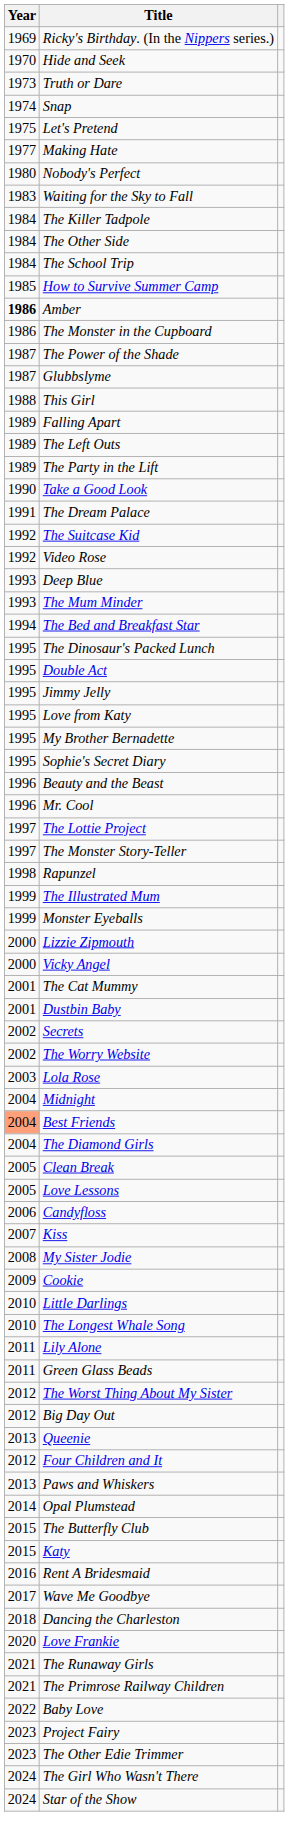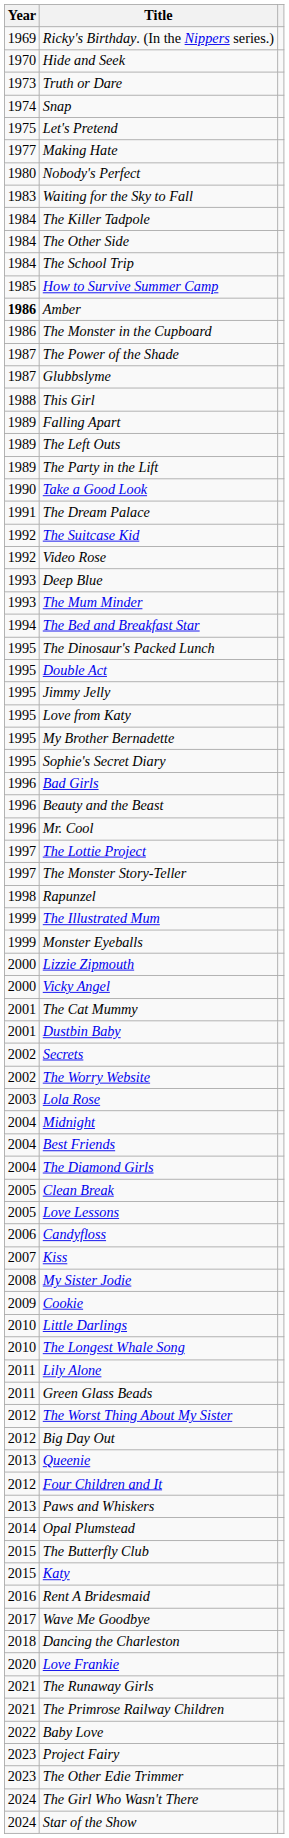 <table class="wikitable">
 <tr>
 <th>Year</th>
 <th>Title</th>
 <th></th>
 </tr>
 <tr>
 <td>1969</td>
 <td><em>Ricky's Birthday</em>. (In the <em><a href='#'>Nippers</a></em> series.)</td>
 <td align="center"></td>
 </tr>
 <tr>
 <td>1970</td>
 <td><em>Hide and Seek</em></td>
 <td align="center"></td>
 </tr>
 <tr>
 <td>1973</td>
 <td><em>Truth or Dare</em></td>
 <td align="center"></td>
 </tr>
 <tr>
 <td>1974</td>
 <td><em>Snap</em></td>
 <td align="center"></td>
 </tr>
 <tr>
 <td>1975</td>
 <td><em>Let's Pretend</em></td>
 <td align="center"></td>
 </tr>
 <tr>
 <td>1977</td>
 <td><em>Making Hate</em></td>
 <td align="center"></td>
 </tr>
 <tr>
 <td>1980</td>
 <td><em>Nobody's Perfect</em></td>
 <td align="center"></td>
 </tr>
 <tr>
 <td>1983</td>
 <td><em>Waiting for the Sky to Fall</em></td>
 <td align="center"></td>
 </tr>
 <tr>
 <td>1984</td>
 <td><em>The Killer Tadpole</em></td>
 <td align="center"></td>
 </tr>
 <tr>
 <td>1984</td>
 <td><em>The Other Side</em></td>
 <td align="center"></td>
 </tr>
 <tr>
 <td>1984</td>
 <td><em>The School Trip</em></td>
 <td align="center"></td>
 </tr>
 <tr>
 <td>1985</td>
 <td><em><a href='#'>How to Survive Summer Camp</a></em></td>
 <td align="center"></td>
 </tr>
 <tr>
 <td><strong>1986</strong></td>
 <td><em>Amber</em></td>
 <td align="center"></td>
 </tr>
 <tr>
 <td>1986</td>
 <td><em>The Monster in the Cupboard</em></td>
 <td align="center"></td>
 </tr>
 <tr>
 <td>1987</td>
 <td><em>The Power of the Shade</em></td>
 <td align="center"></td>
 </tr>
 <tr>
 <td>1987</td>
 <td><em>Glubbslyme</em></td>
 <td align="center"></td>
 </tr>
 <tr>
 <td>1988</td>
 <td><em>This Girl</em></td>
 <td align="center"></td>
 </tr>
 <tr>
 <td>1989</td>
 <td><em>Falling Apart</em></td>
 <td align="center"></td>
 </tr>
 <tr>
 <td>1989</td>
 <td><em>The Left Outs</em></td>
 <td align="center"></td>
 </tr>
 <tr>
 <td>1989</td>
 <td><em>The Party in the Lift</em></td>
 <td align="center"></td>
 </tr>
 <tr>
 <td>1990</td>
 <td><em><a href='#'>Take a Good Look</a></em></td>
 <td align="center"></td>
 </tr>
 <tr>
 <td>1991</td>
 <td><em>The Dream Palace</em></td>
 <td align="center"></td>
 </tr>
 <tr>
 <td>1992</td>
 <td><em><a href='#'>The Suitcase Kid</a></em></td>
 <td align="center"></td>
 </tr>
 <tr>
 <td>1992</td>
 <td><em>Video Rose</em></td>
 <td align="center"></td>
 </tr>
 <tr>
 <td>1993</td>
 <td><em>Deep Blue</em></td>
 <td align="center"></td>
 </tr>
 <tr>
 <td>1993</td>
 <td><em><a href='#'>The Mum Minder</a></em></td>
 <td align="center"></td>
 </tr>
 <tr>
 <td>1994</td>
 <td><em><a href='#'>The Bed and Breakfast Star</a></em></td>
 <td align="center"></td>
 </tr>
 <tr>
 <td>1995</td>
 <td><em>The Dinosaur's Packed Lunch</em></td>
 <td align="center"></td>
 </tr>
 <tr>
 <td>1995</td>
 <td><em><a href='#'>Double Act</a></em></td>
 <td align="center"></td>
 </tr>
 <tr>
 <td>1995</td>
 <td><em>Jimmy Jelly</em></td>
 <td align="center"></td>
 </tr>
 <tr>
 <td>1995</td>
 <td><em>Love from Katy</em></td>
 <td align="center"></td>
 </tr>
 <tr>
 <td>1995</td>
 <td><em>My Brother Bernadette</em></td>
 <td align="center"></td>
 </tr>
 <tr>
 <td>1995</td>
 <td><em>Sophie's Secret Diary</em></td>
 <td align="center"></td>
 </tr>
 <tr>
 <td>1996</td>
+<td><em><a href='#'>Bad Girls</a></em></td>
+<td align="center"></td>
+</tr>
+<tr>
+<td>1996</td>
 <td><em>Beauty and the Beast</em></td>
 <td align="center"></td>
 </tr>
 <tr>
 <td>1996</td>
 <td><em>Mr. Cool</em></td>
 <td align="center"></td>
 </tr>
 <tr>
 <td>1997</td>
 <td><em><a href='#'>The Lottie Project</a></em></td>
 <td align="center"></td>
 </tr>
 <tr>
 <td>1997</td>
 <td><em>The Monster Story-Teller</em></td>
 <td align="center"></td>
 </tr>
 <tr>
 <td>1998</td>
 <td><em>Rapunzel</em></td>
 <td align="center"></td>
 </tr>
 <tr>
 <td>1999</td>
 <td><em><a href='#'>The Illustrated Mum</a></em></td>
 <td align="center"></td>
 </tr>
 <tr>
 <td>1999</td>
 <td><em>Monster Eyeballs</em></td>
 <td align="center"></td>
 </tr>
 <tr>
 <td>2000</td>
 <td><em><a href='#'>Lizzie Zipmouth</a></em></td>
 <td align="center"></td>
 </tr>
 <tr>
 <td>2000</td>
 <td><em><a href='#'>Vicky Angel</a></em></td>
 <td align="center"></td>
 </tr>
 <tr>
 <td>2001</td>
 <td><em>The Cat Mummy</em></td>
 <td align="center"></td>
 </tr>
 <tr>
 <td>2001</td>
 <td><em><a href='#'>Dustbin Baby</a></em></td>
 <td align="center"></td>
 </tr>
 <tr>
 <td>2002</td>
 <td><em><a href='#'>Secrets</a></em></td>
 <td align="center"></td>
 </tr>
 <tr>
 <td>2002</td>
 <td><em><a href='#'>The Worry Website</a></em></td>
 <td align="center"></td>
 </tr>
 <tr>
 <td>2003</td>
 <td><em><a href='#'>Lola Rose</a></em></td>
 <td align="center"></td>
 </tr>
 <tr>
 <td>2004</td>
 <td><em><a href='#'>Midnight</a></em></td>
 <td align="center"></td>
 </tr>
 <tr>
-<td style="background: lightsalmon;">2004</td>
+<td>2004</td>
 <td><em><a href='#'>Best Friends</a></em></td>
 <td align="center"></td>
 </tr>
 <tr>
 <td>2004</td>
 <td><em><a href='#'>The Diamond Girls</a></em></td>
 <td align="center"></td>
 </tr>
 <tr>
 <td>2005</td>
 <td><em><a href='#'>Clean Break</a></em></td>
 <td align="center"></td>
 </tr>
 <tr>
 <td>2005</td>
 <td><em><a href='#'>Love Lessons</a></em></td>
 <td align="center"></td>
 </tr>
 <tr>
 <td>2006</td>
 <td><em><a href='#'>Candyfloss</a></em></td>
 <td align="center"></td>
 </tr>
 <tr>
 <td>2007</td>
 <td><em><a href='#'>Kiss</a></em></td>
 <td align="center"></td>
 </tr>
 <tr>
 <td>2008</td>
 <td><em><a href='#'>My Sister Jodie</a></em></td>
 <td align="center"></td>
 </tr>
 <tr>
 <td>2009</td>
 <td><em><a href='#'>Cookie</a></em></td>
 <td align="center"></td>
 </tr>
 <tr>
 <td>2010</td>
 <td><em><a href='#'>Little Darlings</a></em></td>
 <td align="center"></td>
 </tr>
 <tr>
 <td>2010</td>
 <td><em><a href='#'>The Longest Whale Song</a></em></td>
 <td align="center"></td>
 </tr>
 <tr>
 <td>2011</td>
 <td><em><a href='#'>Lily Alone</a></em></td>
 <td align="center"></td>
 </tr>
 <tr>
 <td>2011</td>
 <td><em>Green Glass Beads</em></td>
 <td align="center"></td>
 </tr>
 <tr>
 <td>2012</td>
 <td><em><a href='#'>The Worst Thing About My Sister</a></em></td>
 <td align="center"></td>
 </tr>
 <tr>
 <td>2012</td>
 <td><em>Big Day Out</em></td>
 <td align="center"></td>
 </tr>
 <tr>
 <td>2013</td>
 <td><em><a href='#'>Queenie</a></em></td>
 <td align="center"></td>
 </tr>
 <tr>
 <td>2012</td>
 <td><em><a href='#'>Four Children and It</a></em></td>
 <td align="center"></td>
 </tr>
 <tr>
 <td>2013</td>
 <td><em>Paws and Whiskers</em></td>
 <td align="center"></td>
 </tr>
 <tr>
 <td>2014</td>
 <td><em>Opal Plumstead</em></td>
 <td align="center"></td>
 </tr>
 <tr>
 <td>2015</td>
 <td><em>The Butterfly Club</em></td>
 <td align="center"></td>
 </tr>
 <tr>
 <td>2015</td>
 <td><em><a href='#'>Katy</a></em></td>
 <td align="center"></td>
 </tr>
 <tr>
 <td>2016</td>
 <td><em>Rent A Bridesmaid</em></td>
 <td align="center"></td>
 </tr>
 <tr>
 <td>2017</td>
 <td><em>Wave Me Goodbye</em></td>
 <td align="center"></td>
 </tr>
 <tr>
 <td>2018</td>
 <td><em>Dancing the Charleston</em></td>
 <td align="center"></td>
 </tr>
 <tr>
 <td>2020</td>
 <td><em><a href='#'>Love Frankie</a></em></td>
 <td align="center"></td>
 </tr>
 <tr>
 <td>2021</td>
 <td><em>The Runaway Girls</em></td>
 <td align="center"></td>
 </tr>
 <tr>
 <td>2021</td>
 <td><em>The Primrose Railway Children</em></td>
 <td align="center"></td>
 </tr>
 <tr>
 <td>2022</td>
 <td><em>Baby Love</em></td>
 <td align="center"></td>
 </tr>
 <tr>
 <td>2023</td>
 <td><em>Project Fairy</em></td>
 <td align="center"></td>
 </tr>
 <tr>
 <td>2023</td>
 <td><em>The Other Edie Trimmer</em></td>
 <td align="center"></td>
 </tr>
 <tr>
 <td>2024</td>
 <td><em>The Girl Who Wasn't There</em></td>
 <td align="center"></td>
 </tr>
 <tr>
 <td>2024</td>
 <td><em>Star of the Show</em></td>
 <td align="center"></td>
 </tr>
 </table>
